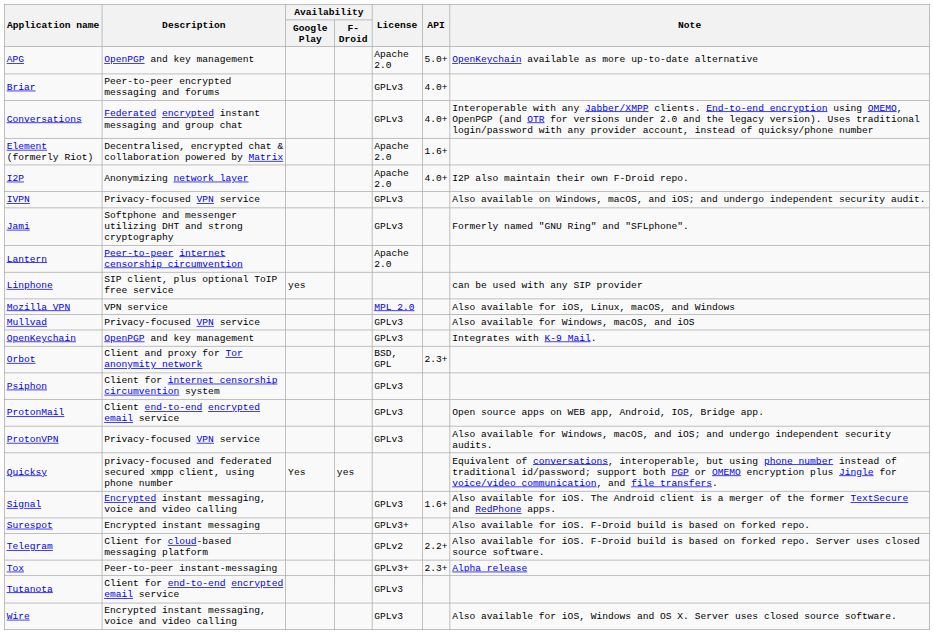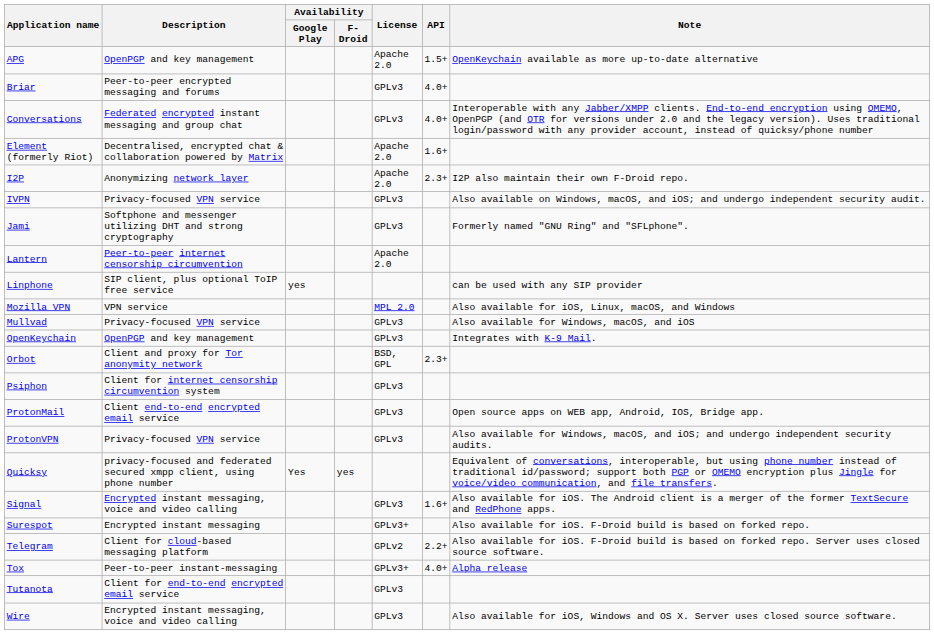 <table class="wikitable">
 <tr>
 <th rowspan="2">Application name</th>
 <th rowspan="2">Description</th>
 <th colspan="2">Availability</th>
 <th rowspan="2">License</th>
 <th rowspan="2">API</th>
 <th rowspan="2">Note</th>
 </tr>
 <tr>
 <th>Google Play</th>
 <th>F-Droid</th>
 </tr>
 <tr>
 <td><a href='#'>APG</a></td>
 <td><a href='#'>OpenPGP</a> and key management</td>
 <td> <br></td>
 <td></td>
 <td>Apache 2.0</td>
-<td>5.0+</td>
+<td>1.5+</td>
 <td><a href='#'>OpenKeychain</a> available as more up-to-date alternative</td>
 </tr>
 <tr>
 <td><a href='#'>Briar</a></td>
 <td>Peer-to-peer encrypted messaging and forums</td>
 <td></td>
 <td></td>
 <td>GPLv3</td>
 <td>4.0+</td>
 <td></td>
 </tr>
 <tr>
 <td><a href='#'>Conversations</a></td>
 <td><a href='#'>Federated</a> <a href='#'>encrypted</a> instant messaging and group chat</td>
 <td></td>
 <td> </td>
 <td>GPLv3</td>
 <td>4.0+</td>
 <td>Interoperable with any <a href='#'>Jabber/XMPP</a> clients. <a href='#'>End-to-end encryption</a> using <a href='#'>OMEMO</a>, OpenPGP (and <a href='#'>OTR</a> for versions under 2.0 and the legacy version). Uses traditional login/password with any provider account, instead of quicksy/phone number</td>
 </tr>
 <tr>
 <td><a href='#'>Element</a> (formerly Riot)</td>
 <td>Decentralised, encrypted chat & collaboration powered by <a href='#'>Matrix</a></td>
 <td></td>
 <td> </td>
 <td>Apache 2.0</td>
 <td>1.6+</td>
 <td></td>
 </tr>
 <tr>
 <td><a href='#'>I2P</a></td>
 <td>Anonymizing <a href='#'>network layer</a></td>
 <td></td>
 <td> </td>
 <td>Apache 2.0</td>
-<td>4.0+</td>
+<td>2.3+</td>
 <td>I2P also maintain their own F-Droid repo.</td>
 </tr>
 <tr>
 <td><a href='#'>IVPN</a></td>
 <td>Privacy-focused <a href='#'>VPN</a> service</td>
 <td></td>
 <td> </td>
 <td>GPLv3</td>
 <td></td>
 <td>Also available on Windows, macOS, and iOS; and undergo independent security audit.</td>
 </tr>
 <tr>
 <td><a href='#'>Jami</a></td>
 <td>Softphone and messenger utilizing DHT and strong cryptography</td>
 <td></td>
 <td></td>
 <td>GPLv3</td>
 <td></td>
 <td>Formerly named "GNU Ring" and "SFLphone".</td>
 </tr>
 <tr>
 <td><a href='#'>Lantern</a></td>
 <td><a href='#'>Peer-to-peer</a> <a href='#'>internet censorship circumvention</a></td>
 <td></td>
 <td></td>
 <td>Apache 2.0</td>
 <td></td>
 <td></td>
 </tr>
 <tr>
 <td><a href='#'>Linphone</a></td>
 <td>SIP client, plus optional ToIP free service</td>
 <td>yes</td>
 <td></td>
 <td></td>
 <td></td>
 <td>can be used with any SIP provider</td>
 </tr>
 <tr>
 <td><a href='#'>Mozilla VPN</a></td>
 <td>VPN service</td>
 <td></td>
 <td></td>
 <td><a href='#'>MPL 2.0</a></td>
 <td></td>
 <td>Also available for iOS, Linux, macOS, and Windows</td>
 </tr>
 <tr>
 <td><a href='#'>Mullvad</a></td>
 <td>Privacy-focused <a href='#'>VPN</a> service</td>
 <td></td>
 <td> </td>
 <td>GPLv3</td>
 <td></td>
 <td>Also available for Windows, macOS, and iOS</td>
 </tr>
 <tr>
 <td><a href='#'>OpenKeychain</a></td>
 <td><a href='#'>OpenPGP</a> and key management</td>
 <td> </td>
 <td> </td>
 <td>GPLv3</td>
 <td></td>
 <td>Integrates with <a href='#'>K-9 Mail</a>.</td>
 </tr>
 <tr>
 <td><a href='#'>Orbot</a></td>
 <td>Client and proxy for <a href='#'>Tor anonymity network</a></td>
 <td> </td>
 <td></td>
 <td>BSD, GPL</td>
 <td>2.3+</td>
 <td></td>
 </tr>
 <tr>
 <td><a href='#'>Psiphon</a></td>
 <td>Client for <a href='#'>internet censorship circumvention</a> system</td>
 <td></td>
 <td></td>
 <td>GPLv3</td>
 <td></td>
 <td></td>
 </tr>
 <tr>
 <td><a href='#'>ProtonMail</a></td>
 <td>Client <a href='#'>end-to-end</a> <a href='#'>encrypted email</a> service</td>
 <td></td>
 <td></td>
 <td>GPLv3</td>
 <td></td>
 <td>Open source apps on WEB app, Android, IOS, Bridge app.</td>
 </tr>
 <tr>
 <td><a href='#'>ProtonVPN</a></td>
 <td>Privacy-focused <a href='#'>VPN</a> service</td>
 <td></td>
 <td> </td>
 <td>GPLv3</td>
 <td></td>
 <td>Also available for Windows, macOS, and iOS; and undergo independent security audits.</td>
 </tr>
 <tr>
 <td><a href='#'>Quicksy</a></td>
 <td>privacy-focused and federated secured xmpp client, using phone number</td>
 <td>Yes</td>
 <td>yes</td>
 <td></td>
 <td></td>
 <td>Equivalent of <a href='#'>conversations</a>, interoperable,  but using <a href='#'>phone number</a> instead of traditional id/password; support both <a href='#'>PGP</a> or <a href='#'>OMEMO</a> encryption plus <a href='#'>Jingle</a> for <a href='#'>voice/video communication</a>, and <a href='#'>file transfers</a>.</td>
 </tr>
 <tr>
 <td><a href='#'>Signal</a></td>
 <td><a href='#'>Encrypted</a> instant messaging, voice and video calling</td>
 <td></td>
 <td></td>
 <td>GPLv3</td>
 <td>1.6+</td>
 <td>Also available for iOS. The Android client is a merger of the former <a href='#'>TextSecure</a> and <a href='#'>RedPhone</a> apps.</td>
 </tr>
 <tr>
 <td><a href='#'>Surespot</a></td>
 <td>Encrypted instant messaging</td>
 <td></td>
 <td> </td>
 <td>GPLv3+</td>
 <td></td>
 <td>Also available for iOS. F-Droid build is based on forked repo.</td>
 </tr>
 <tr>
 <td><a href='#'>Telegram</a></td>
 <td>Client for <a href='#'>cloud</a>-based messaging platform</td>
 <td></td>
 <td> </td>
 <td>GPLv2</td>
 <td>2.2+</td>
 <td>Also available for iOS. F-Droid build is based on forked repo. Server uses closed source software.</td>
 </tr>
 <tr>
 <td><a href='#'>Tox</a></td>
 <td>Peer-to-peer instant-messaging</td>
 <td></td>
 <td> </td>
 <td>GPLv3+</td>
-<td>2.3+</td>
+<td>4.0+</td>
 <td><a href='#'>Alpha release</a></td>
 </tr>
 <tr>
 <td><a href='#'>Tutanota</a></td>
 <td>Client for <a href='#'>end-to-end</a> <a href='#'>encrypted email</a> service</td>
 <td></td>
 <td> </td>
 <td>GPLv3</td>
 <td></td>
 <td></td>
 </tr>
 <tr>
 <td><a href='#'>Wire</a></td>
 <td>Encrypted instant messaging, voice and video calling</td>
 <td></td>
 <td></td>
 <td>GPLv3</td>
 <td></td>
 <td>Also available for iOS, Windows and OS X. Server uses closed source software.</td>
 </tr>
 </table>
